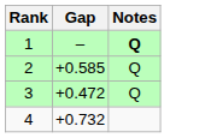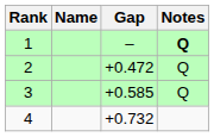 <table class="wikitable" style="text-align:center">
 <tr>
 <th>Rank</th>
+<th>Name</th>
 <th>Gap</th>
 <th>Notes</th>
 </tr>
 <tr bgcolor=bbffbb>
 <td>1</td>
+<td align=left></td>
 <td>–</td>
 <td><strong>Q</strong></td>
 </tr>
 <tr bgcolor=bbffbb>
 <td>2</td>
-<td>+0.585</td>
+<td align=left></td>
+<td>+0.472</td>
 <td>Q</td>
 </tr>
 <tr bgcolor=bbffbb>
 <td>3</td>
-<td>+0.472</td>
+<td align=left></td>
+<td>+0.585</td>
 <td>Q</td>
 </tr>
 <tr>
 <td>4</td>
+<td align=left></td>
 <td>+0.732</td>
 <td></td>
 </tr>
 </table>
